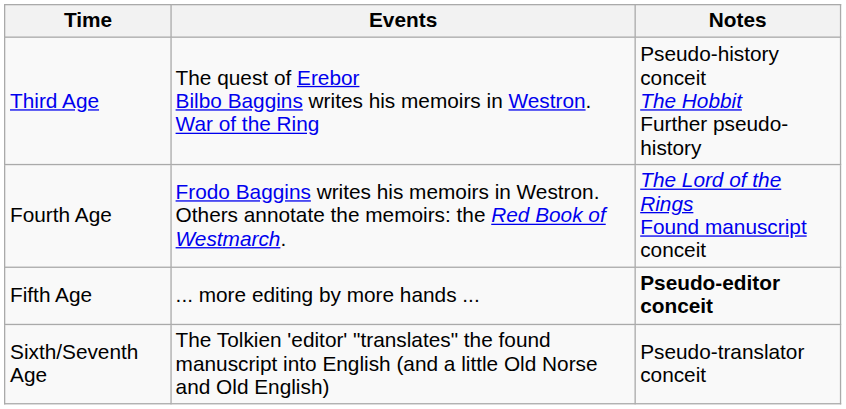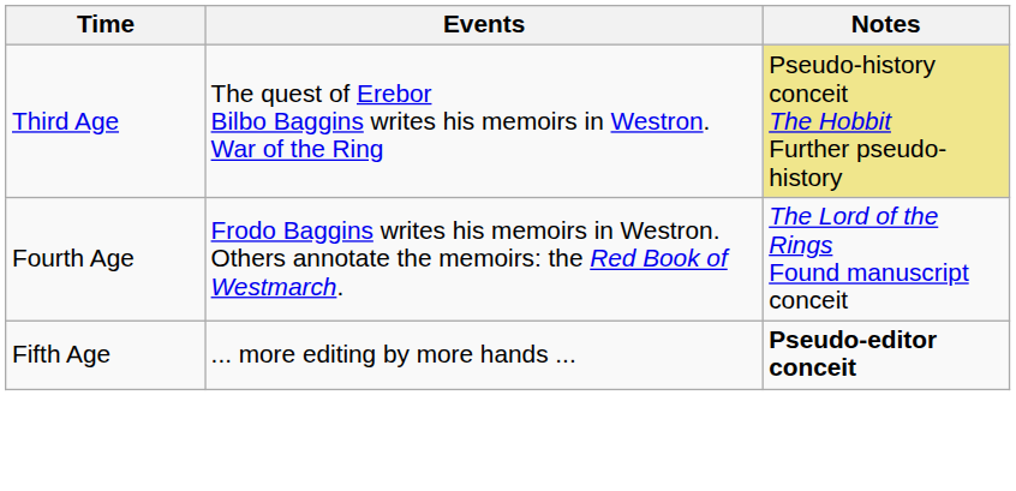 <table style="margin-left: auto; margin-right: auto; border: none;" class="wikitable">
 <tr>
 <th style="width: 120px;">Time</th>
 <th style="width: 350px;">Events</th>
 <th style="width: 150px;">Notes</th>
 </tr>
 <tr>
 <td><a href='#'>Third Age</a></td>
 <td>The quest of <a href='#'>Erebor</a><br><a href='#'>Bilbo Baggins</a> writes his memoirs in <a href='#'>Westron</a>.<br><a href='#'>War of the Ring</a></td>
-<td>Pseudo-history conceit<br><em><a href='#'>The Hobbit</a></em><br>Further pseudo-history</td>
+<td style="background: khaki;">Pseudo-history conceit<br><em><a href='#'>The Hobbit</a></em><br>Further pseudo-history</td>
 </tr>
 <tr>
 <td>Fourth Age</td>
 <td><a href='#'>Frodo Baggins</a> writes his memoirs in Westron.<br>Others annotate the memoirs: the <em><a href='#'>Red Book of Westmarch</a></em>.</td>
 <td><em><a href='#'>The Lord of the Rings</a></em><br><a href='#'>Found manuscript</a> conceit</td>
 </tr>
 <tr>
 <td>Fifth Age</td>
 <td>... more editing by more hands ...</td>
 <td><strong>Pseudo-editor conceit</strong></td>
 </tr>
-<tr>
-<td>Sixth/Seventh Age</td>
-<td>The Tolkien 'editor' "translates" the found manuscript into English (and a little Old Norse and Old English)</td>
-<td>Pseudo-translator conceit</td>
-</tr>
 </table>
